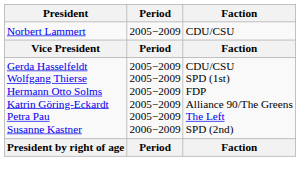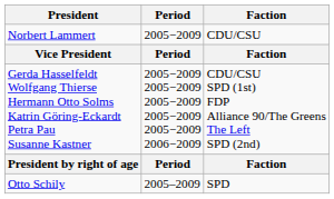 <table class="wikitable">
 <tr>
 <th>President</th>
 <th>Period</th>
 <th>Faction</th>
 </tr>
 <tr>
 <td><a href='#'>Norbert Lammert</a></td>
 <td>2005−2009</td>
 <td>CDU/CSU</td>
 </tr>
 <tr>
 <th>Vice President</th>
 <th>Period</th>
 <th>Faction</th>
 </tr>
 <tr>
 <td><a href='#'>Gerda Hasselfeldt</a><br><a href='#'>Wolfgang Thierse</a><br><a href='#'>Hermann Otto Solms</a><br><a href='#'>Katrin Göring-Eckardt</a><br><a href='#'>Petra Pau</a><br><a href='#'>Susanne Kastner</a></td>
 <td>2005−2009<br>2005−2009<br>2005−2009<br>2005−2009<br>2005−2009<br>2006−2009</td>
 <td>CDU/CSU<br>SPD (1st)<br>FDP<br>Alliance 90/The Greens<br><a href='#'>The Left</a><br>SPD (2nd)</td>
 </tr>
 <tr>
 <th>President by right of age</th>
 <th>Period</th>
 <th>Faction</th>
 </tr>
+<tr>
+<td><a href='#'>Otto Schily</a></td>
+<td>2005–2009</td>
+<td>SPD</td>
+</tr>
 </table>
